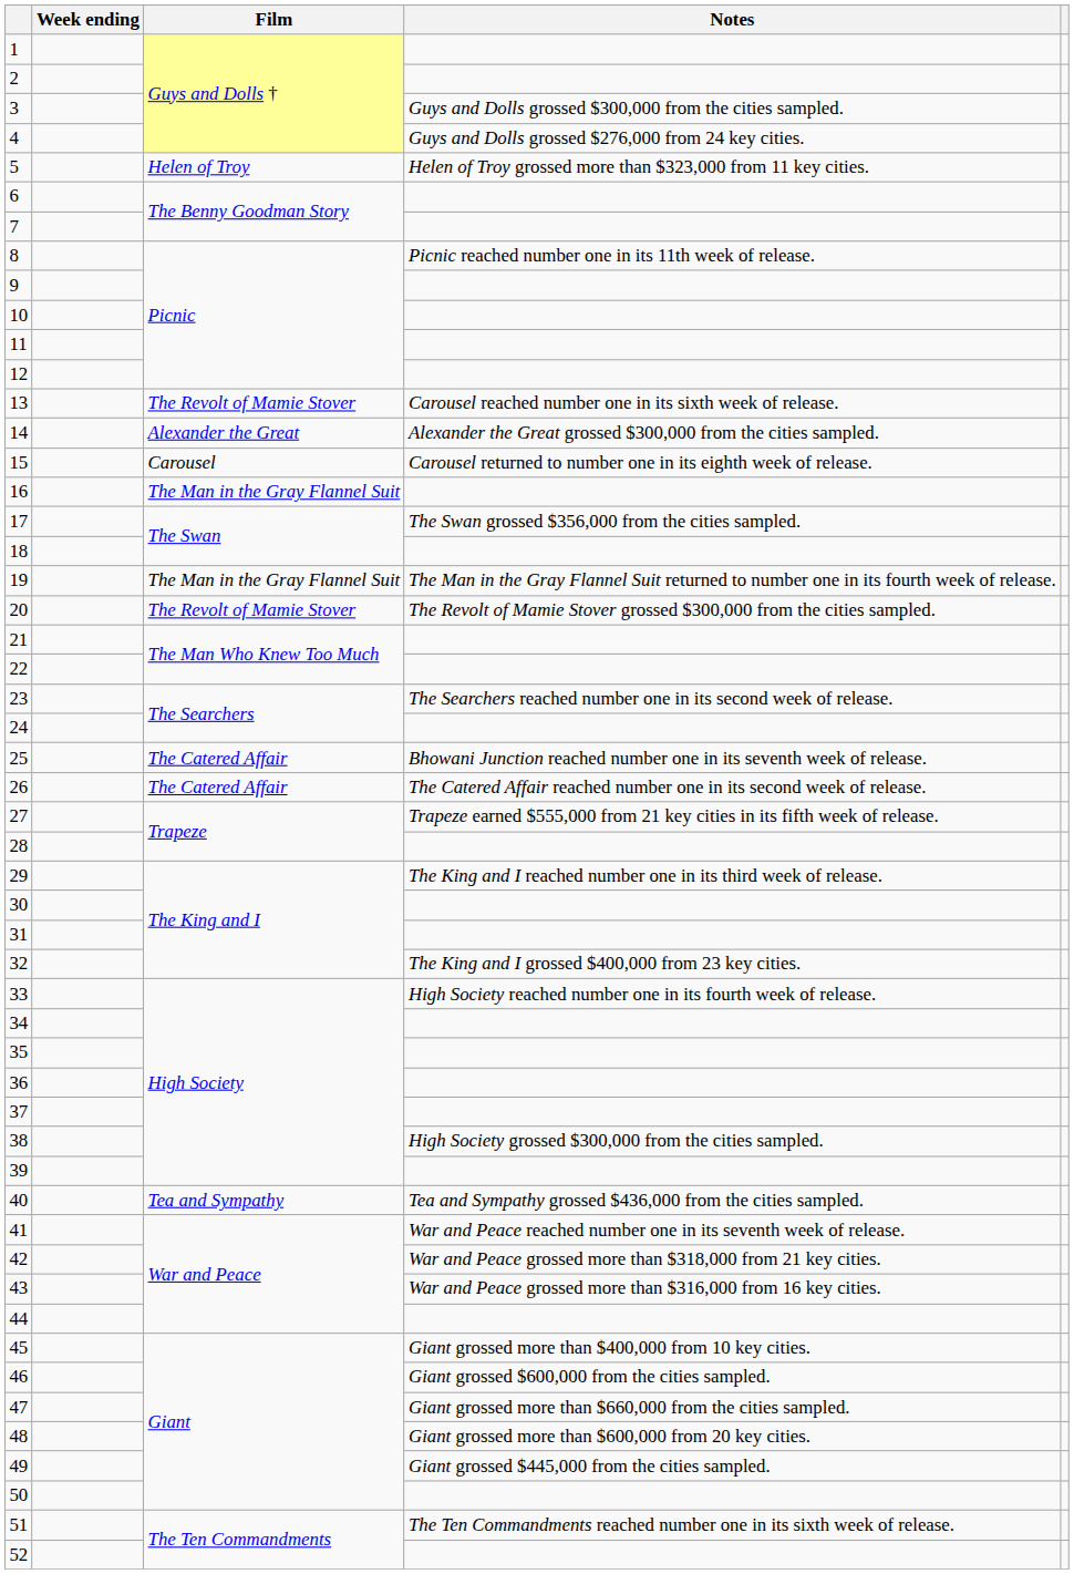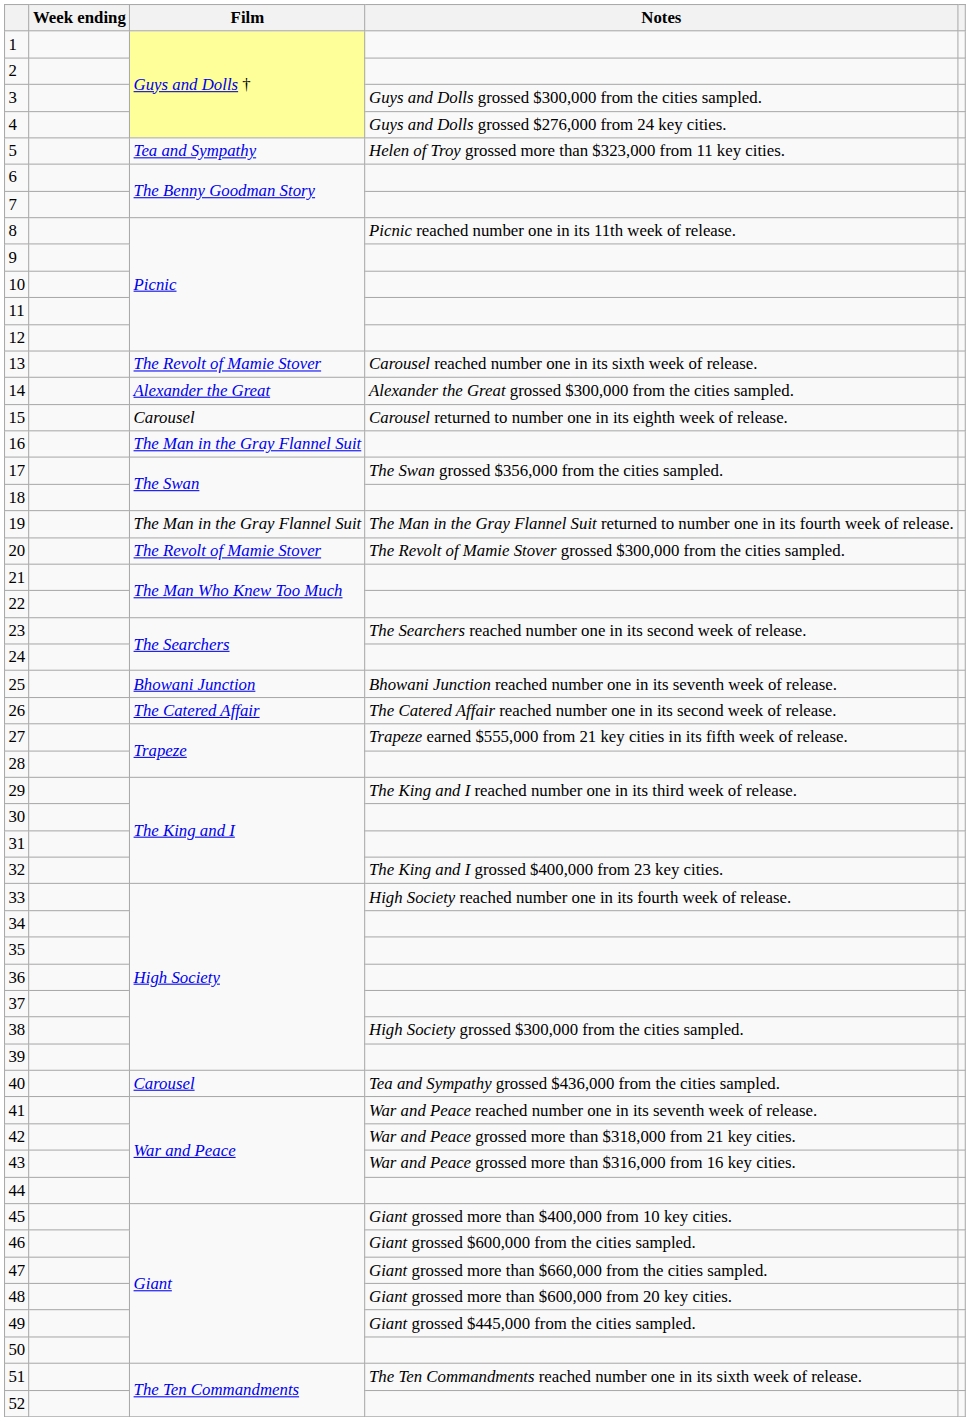 <table class="wikitable sortable">
 <tr>
 <th></th>
 <th>Week ending</th>
 <th>Film</th>
 <th>Notes</th>
 <th class="unsortable"></th>
 </tr>
 <tr>
 <td>1</td>
 <td></td>
 <td rowspan="4" style="background-color:#FFFF99"><em><a href='#'>Guys and Dolls</a></em> †</td>
 <td></td>
 <td></td>
 </tr>
 <tr>
 <td>2</td>
 <td></td>
 <td></td>
 <td></td>
 </tr>
 <tr>
 <td>3</td>
 <td></td>
 <td><em>Guys and Dolls</em> grossed $300,000 from the cities sampled.</td>
 <td></td>
 </tr>
 <tr>
 <td>4</td>
 <td></td>
 <td><em>Guys and Dolls</em> grossed $276,000 from 24 key cities.</td>
 <td></td>
 </tr>
 <tr>
 <td>5</td>
 <td></td>
-<td><em><a href='#'>Helen of Troy</a></em></td>
+<td><em><a href='#'>Tea and Sympathy</a></em></td>
 <td><em>Helen of Troy</em> grossed more than $323,000 from 11 key cities.</td>
 <td></td>
 </tr>
 <tr>
 <td>6</td>
 <td></td>
 <td rowspan="2"><em><a href='#'>The Benny Goodman Story</a></em></td>
 <td></td>
 <td></td>
 </tr>
 <tr>
 <td>7</td>
 <td></td>
 <td></td>
 <td></td>
 </tr>
 <tr>
 <td>8</td>
 <td></td>
 <td rowspan="5"><em><a href='#'>Picnic</a></em></td>
 <td><em>Picnic</em> reached number one in its 11th week of release.</td>
 <td></td>
 </tr>
 <tr>
 <td>9</td>
 <td></td>
 <td></td>
 <td></td>
 </tr>
 <tr>
 <td>10</td>
 <td></td>
 <td></td>
 <td></td>
 </tr>
 <tr>
 <td>11</td>
 <td></td>
 <td></td>
 <td></td>
 </tr>
 <tr>
 <td>12</td>
 <td></td>
 <td></td>
 <td></td>
 </tr>
 <tr>
 <td>13</td>
 <td></td>
 <td><em><a href='#'>The Revolt of Mamie Stover</a></em></td>
 <td><em>Carousel</em> reached number one in its sixth week of release.</td>
 <td></td>
 </tr>
 <tr>
 <td>14</td>
 <td></td>
 <td><em><a href='#'>Alexander the Great</a></em></td>
 <td><em>Alexander the Great</em> grossed $300,000 from the cities sampled.</td>
 <td></td>
 </tr>
 <tr>
 <td>15</td>
 <td></td>
 <td><em>Carousel</em></td>
 <td><em>Carousel</em> returned to number one in its eighth week of release.</td>
 <td></td>
 </tr>
 <tr>
 <td>16</td>
 <td></td>
 <td><em><a href='#'>The Man in the Gray Flannel Suit</a></em></td>
 <td></td>
 <td></td>
 </tr>
 <tr>
 <td>17</td>
 <td></td>
 <td rowspan="2"><em><a href='#'>The Swan</a></em></td>
 <td><em>The Swan</em> grossed $356,000 from the cities sampled.</td>
 <td></td>
 </tr>
 <tr>
 <td>18</td>
 <td></td>
 <td></td>
 <td></td>
 </tr>
 <tr>
 <td>19</td>
 <td></td>
 <td><em>The Man in the Gray Flannel Suit</em></td>
 <td><em>The Man in the Gray Flannel Suit</em> returned to number one in its fourth week of release.</td>
 <td></td>
 </tr>
 <tr>
 <td>20</td>
 <td></td>
 <td><em><a href='#'>The Revolt of Mamie Stover</a></em></td>
 <td><em>The Revolt of Mamie Stover</em> grossed $300,000 from the cities sampled.</td>
 <td></td>
 </tr>
 <tr>
 <td>21</td>
 <td></td>
 <td rowspan="2"><em><a href='#'>The Man Who Knew Too Much</a></em></td>
 <td></td>
 <td></td>
 </tr>
 <tr>
 <td>22</td>
 <td></td>
 <td></td>
 <td></td>
 </tr>
 <tr>
 <td>23</td>
 <td></td>
 <td rowspan="2"><em><a href='#'>The Searchers</a></em></td>
 <td><em>The Searchers</em> reached number one in its second week of release.</td>
 <td></td>
 </tr>
 <tr>
 <td>24</td>
 <td></td>
 <td></td>
 <td></td>
 </tr>
 <tr>
 <td>25</td>
 <td></td>
-<td><em><a href='#'>The Catered Affair</a></em></td>
+<td><em><a href='#'>Bhowani Junction</a></em></td>
 <td><em>Bhowani Junction</em> reached number one in its seventh week of release.</td>
 <td></td>
 </tr>
 <tr>
 <td>26</td>
 <td></td>
 <td><em><a href='#'>The Catered Affair</a></em></td>
 <td><em>The Catered Affair</em> reached number one in its second week of release.</td>
 <td></td>
 </tr>
 <tr>
 <td>27</td>
 <td></td>
 <td rowspan="2"><em><a href='#'>Trapeze</a></em></td>
 <td><em>Trapeze</em> earned $555,000 from 21 key cities in its fifth week of release.</td>
 <td></td>
 </tr>
 <tr>
 <td>28</td>
 <td></td>
 <td></td>
 <td></td>
 </tr>
 <tr>
 <td>29</td>
 <td></td>
 <td rowspan="4"><em><a href='#'>The King and I</a></em></td>
 <td><em>The King and I</em> reached number one in its third week of release.</td>
 <td></td>
 </tr>
 <tr>
 <td>30</td>
 <td></td>
 <td></td>
 <td></td>
 </tr>
 <tr>
 <td>31</td>
 <td></td>
 <td></td>
 <td></td>
 </tr>
 <tr>
 <td>32</td>
 <td></td>
 <td><em>The King and I</em> grossed $400,000 from 23 key cities.</td>
 <td></td>
 </tr>
 <tr>
 <td>33</td>
 <td></td>
 <td rowspan="7"><em><a href='#'>High Society</a></em></td>
 <td><em>High Society</em> reached number one in its fourth week of release.</td>
 <td></td>
 </tr>
 <tr>
 <td>34</td>
 <td></td>
 <td></td>
 <td></td>
 </tr>
 <tr>
 <td>35</td>
 <td></td>
 <td></td>
 <td></td>
 </tr>
 <tr>
 <td>36</td>
 <td></td>
 <td></td>
 <td></td>
 </tr>
 <tr>
 <td>37</td>
 <td></td>
 <td></td>
 <td></td>
 </tr>
 <tr>
 <td>38</td>
 <td></td>
 <td><em>High Society</em> grossed $300,000 from the cities sampled.</td>
 <td></td>
 </tr>
 <tr>
 <td>39</td>
 <td></td>
 <td></td>
 <td></td>
 </tr>
 <tr>
 <td>40</td>
 <td></td>
-<td><em><a href='#'>Tea and Sympathy</a></em></td>
+<td><em><a href='#'>Carousel</a></em></td>
 <td><em>Tea and Sympathy</em> grossed $436,000 from the cities sampled.</td>
 <td></td>
 </tr>
 <tr>
 <td>41</td>
 <td></td>
 <td rowspan="4"><em><a href='#'>War and Peace</a></em></td>
 <td><em>War and Peace</em> reached number one in its seventh week of release.</td>
 <td></td>
 </tr>
 <tr>
 <td>42</td>
 <td></td>
 <td><em>War and Peace</em> grossed more than $318,000 from 21 key cities.</td>
 <td></td>
 </tr>
 <tr>
 <td>43</td>
 <td></td>
 <td><em>War and Peace</em> grossed more than $316,000 from 16 key cities.</td>
 <td></td>
 </tr>
 <tr>
 <td>44</td>
 <td></td>
 <td></td>
 <td></td>
 </tr>
 <tr>
 <td>45</td>
 <td></td>
 <td rowspan="6"><em><a href='#'>Giant</a></em></td>
 <td><em>Giant</em> grossed more than $400,000 from 10 key cities.</td>
 <td></td>
 </tr>
 <tr>
 <td>46</td>
 <td></td>
 <td><em>Giant</em> grossed $600,000 from the cities sampled.</td>
 <td></td>
 </tr>
 <tr>
 <td>47</td>
 <td></td>
 <td><em>Giant</em> grossed more than $660,000 from the cities sampled.</td>
 <td></td>
 </tr>
 <tr>
 <td>48</td>
 <td></td>
 <td><em>Giant</em> grossed more than $600,000 from 20 key cities.</td>
 <td></td>
 </tr>
 <tr>
 <td>49</td>
 <td></td>
 <td><em>Giant</em> grossed $445,000 from the cities sampled.</td>
 <td></td>
 </tr>
 <tr>
 <td>50</td>
 <td></td>
 <td></td>
 <td></td>
 </tr>
 <tr>
 <td>51</td>
 <td></td>
 <td rowspan="2"><em><a href='#'>The Ten Commandments</a></em></td>
 <td><em>The Ten Commandments</em> reached number one in its sixth week of release.</td>
 <td></td>
 </tr>
 <tr>
 <td>52</td>
 <td></td>
 <td></td>
 <td></td>
 </tr>
 </table>
